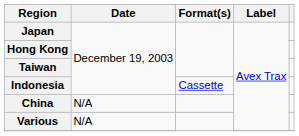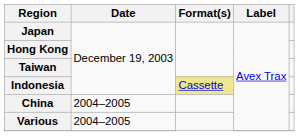 <table class="wikitable plainrowheaders">
 <tr>
 <th scope="col">Region</th>
 <th scope="col">Date</th>
 <th scope="col">Format(s)</th>
 <th scope="col">Label</th>
 <th scope="col"></th>
 </tr>
 <tr>
 <th scope="row">Japan</th>
 <td rowspan="4">December 19, 2003</td>
 <td rowspan="3"></td>
 <td rowspan="6"><a href='#'>Avex Trax</a></td>
 <td></td>
 </tr>
 <tr>
 <th scope="row">Hong Kong</th>
 <td></td>
 </tr>
 <tr>
 <th scope="row">Taiwan</th>
 <td></td>
 </tr>
 <tr>
 <th scope="row">Indonesia</th>
-<td><a href='#'>Cassette</a></td>
+<td style="background: khaki;"><a href='#'>Cassette</a></td>
 <td></td>
 </tr>
 <tr>
 <th scope="row">China</th>
-<td>N/A</td>
+<td>2004–2005</td>
 <td></td>
 <td></td>
 </tr>
 <tr>
 <th scope="row">Various</th>
-<td>N/A</td>
+<td>2004–2005</td>
 <td rowspan="4"></td>
 <td></td>
 </tr>
 <tr>
 </tr>
 </table>
